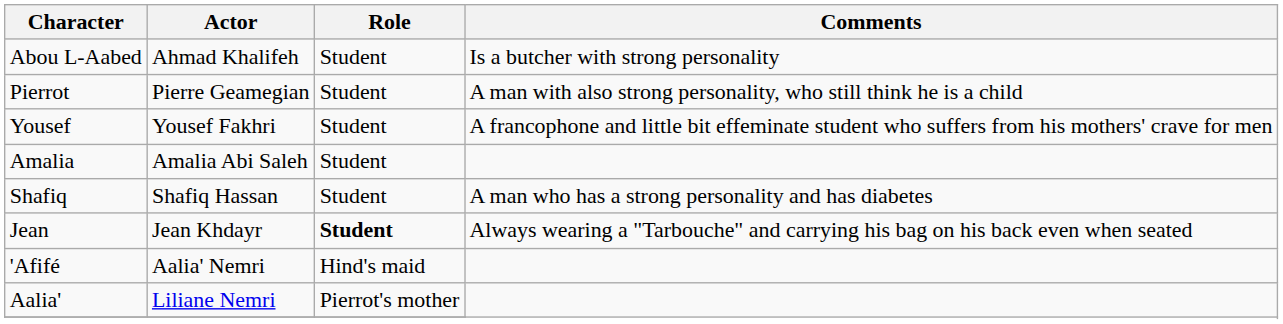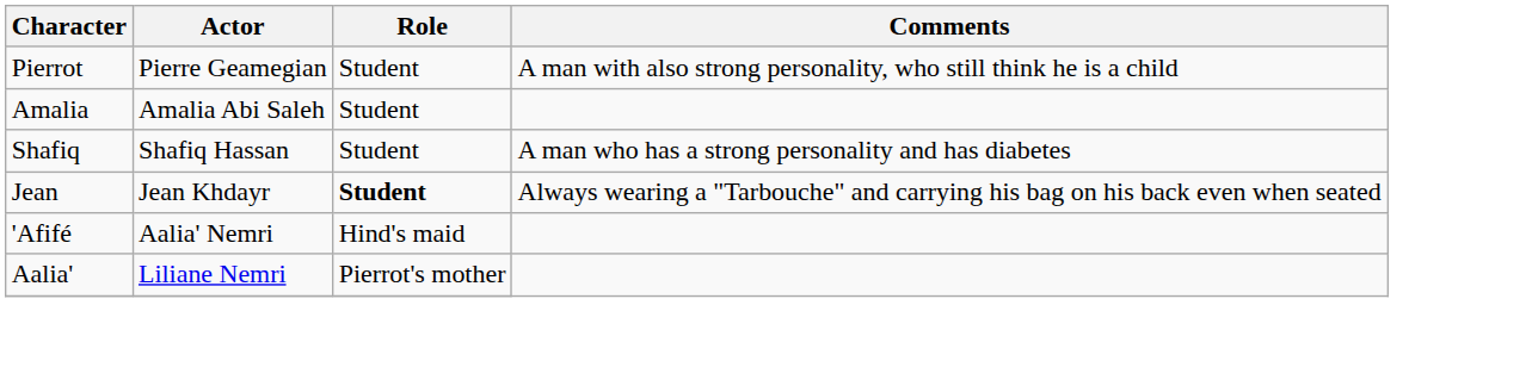 <table class="wikitable">
 <tr>
 <th>Character</th>
 <th>Actor</th>
 <th>Role</th>
 <th>Comments</th>
 </tr>
 <tr>
-<td>Abou L-Aabed</td>
-<td>Ahmad Khalifeh</td>
-<td>Student</td>
-<td>Is a butcher with strong personality</td>
-</tr>
-<tr>
 <td>Pierrot</td>
 <td>Pierre Geamegian</td>
 <td>Student</td>
 <td>A man with also strong personality, who still think he is a child</td>
-</tr>
-<tr>
-<td>Yousef</td>
-<td>Yousef Fakhri</td>
-<td>Student</td>
-<td>A francophone and little bit effeminate student who suffers from his mothers' crave for men</td>
 </tr>
 <tr>
 <td>Amalia</td>
 <td>Amalia Abi Saleh</td>
 <td>Student</td>
 <td></td>
 </tr>
 <tr>
 <td>Shafiq</td>
 <td>Shafiq Hassan</td>
 <td>Student</td>
 <td>A man who has a strong personality and has diabetes</td>
 </tr>
 <tr>
 <td>Jean</td>
 <td>Jean Khdayr</td>
 <td><strong>Student</strong></td>
 <td>Always wearing a "Tarbouche" and carrying his bag on his back even when seated</td>
 </tr>
 <tr>
 <td>'Afifé</td>
 <td>Aalia' Nemri</td>
 <td>Hind's maid</td>
 <td></td>
 </tr>
 <tr>
 <td>Aalia'</td>
 <td><a href='#'>Liliane Nemri</a></td>
 <td>Pierrot's mother</td>
 </tr>
 <tr>
 </tr>
 </table>
